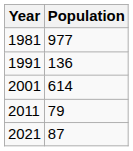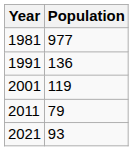 <table class=wikitable>
 <tr>
 <th>Year</th>
 <th>Population</th>
 </tr>
 <tr>
 <td>1981</td>
 <td>977</td>
 </tr>
 <tr>
 <td>1991</td>
 <td>136</td>
 </tr>
 <tr>
 <td>2001</td>
-<td>614</td>
+<td>119</td>
 </tr>
 <tr>
 <td>2011</td>
 <td>79</td>
 </tr>
 <tr>
 <td>2021</td>
-<td>87</td>
+<td>93</td>
 </tr>
 </table>
